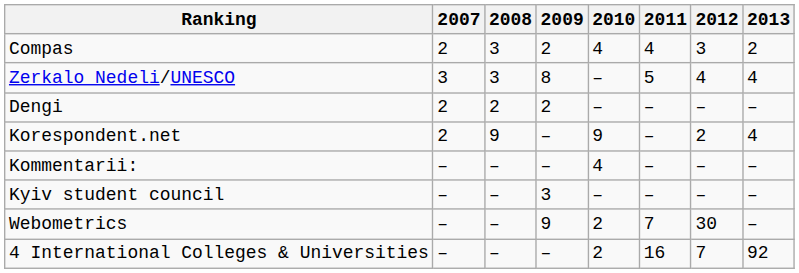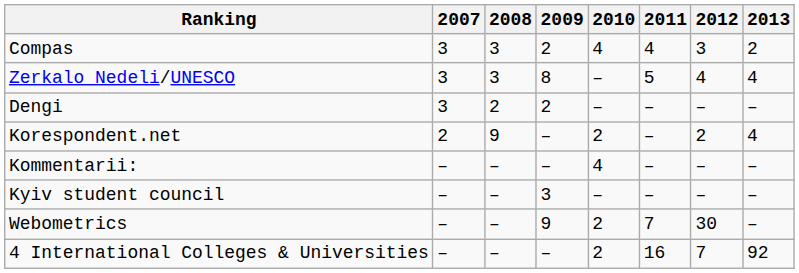 <table class="wikitable">
 <tr>
 <th>Ranking</th>
 <th>2007</th>
 <th>2008</th>
 <th>2009</th>
 <th>2010</th>
 <th>2011</th>
 <th>2012</th>
 <th>2013</th>
 </tr>
 <tr>
 <td>Compas</td>
-<td>2</td>
+<td>3</td>
 <td>3</td>
 <td>2</td>
 <td>4</td>
 <td>4</td>
 <td>3</td>
 <td>2</td>
 </tr>
 <tr>
 <td><a href='#'>Zerkalo Nedeli</a>/<a href='#'>UNESCO</a></td>
 <td>3</td>
 <td>3</td>
 <td>8</td>
 <td>–</td>
 <td>5</td>
 <td>4</td>
 <td>4</td>
 </tr>
 <tr>
 <td>Dengi</td>
-<td>2</td>
+<td>3</td>
 <td>2</td>
 <td>2</td>
 <td>–</td>
 <td>–</td>
 <td>–</td>
 <td>–</td>
 </tr>
 <tr>
 <td>Korespondent.net</td>
 <td>2</td>
 <td>9</td>
 <td>–</td>
-<td>9</td>
+<td>2</td>
 <td>–</td>
 <td>2</td>
 <td>4</td>
 </tr>
 <tr>
 <td>Kommentarii:</td>
 <td>–</td>
 <td>–</td>
 <td>–</td>
 <td>4</td>
 <td>–</td>
 <td>–</td>
 <td>–</td>
 </tr>
 <tr>
 <td>Kyiv student council</td>
 <td>–</td>
 <td>–</td>
 <td>3</td>
 <td>–</td>
 <td>–</td>
 <td>–</td>
 <td>–</td>
 </tr>
 <tr>
 <td>Webometrics</td>
 <td>–</td>
 <td>–</td>
 <td>9</td>
 <td>2</td>
 <td>7</td>
 <td>30</td>
 <td>–</td>
 </tr>
 <tr>
 <td>4 International Colleges & Universities</td>
 <td>–</td>
 <td>–</td>
 <td>–</td>
 <td>2</td>
 <td>16</td>
 <td>7</td>
 <td>92</td>
 </tr>
 </table>
